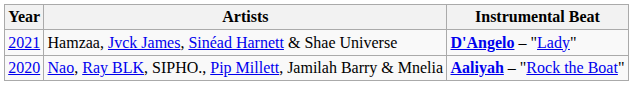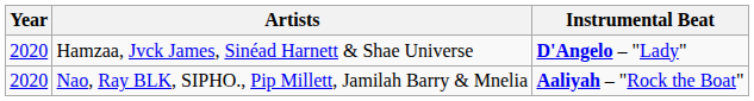 <table class="wikitable">
 <tr>
 <th>Year</th>
 <th>Artists</th>
 <th>Instrumental Beat</th>
 </tr>
 <tr>
-<td><a href='#'>2021</a></td>
+<td><a href='#'>2020</a></td>
 <td>Hamzaa, <a href='#'>Jvck James</a>, <a href='#'>Sinéad Harnett</a> & Shae Universe</td>
 <td><strong><a href='#'>D'Angelo</a></strong> – "<a href='#'>Lady</a>"</td>
 </tr>
 <tr>
 <td><a href='#'>2020</a></td>
 <td><a href='#'>Nao</a>, <a href='#'>Ray BLK</a>, SIPHO., <a href='#'>Pip Millett</a>, Jamilah Barry & Mnelia</td>
 <td><strong><a href='#'>Aaliyah</a></strong> – "<a href='#'>Rock the Boat</a>"</td>
 </tr>
 <tr>
 </tr>
 </table>
